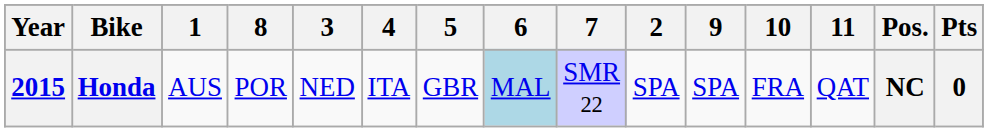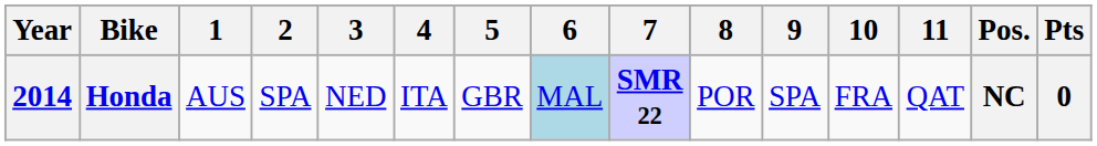 <table class="wikitable" style="text-align:center; font-size:90%">
 <tr>
 <th>Year</th>
 <th>Bike</th>
 <th>1</th>
-<th>8</th>
+<th>2</th>
 <th>3</th>
 <th>4</th>
 <th>5</th>
 <th>6</th>
 <th>7</th>
-<th>2</th>
+<th>8</th>
 <th>9</th>
 <th>10</th>
 <th>11</th>
 <th>Pos.</th>
 <th>Pts</th>
 </tr>
 <tr>
-<th><a href='#'>2015</a></th>
+<th><a href='#'>2014</a></th>
 <th><a href='#'>Honda</a></th>
 <td><a href='#'>AUS</a></td>
-<td><a href='#'>POR</a></td>
+<td><a href='#'>SPA</a></td>
 <td><a href='#'>NED</a></td>
 <td><a href='#'>ITA</a></td>
 <td><a href='#'>GBR</a></td>
 <td style="background: lightblue;"><a href='#'>MAL</a></td>
-<td style="background:#cfcfff;"><a href='#'>SMR</a><br><small>22</small></td>
-<td><a href='#'>SPA</a></td>
+<td style="background:#cfcfff;"><strong><a href='#'>SMR</a><br><small>22</small></strong></td>
+<td><a href='#'>POR</a></td>
 <td><a href='#'>SPA</a></td>
 <td><a href='#'>FRA</a></td>
 <td><a href='#'>QAT</a></td>
 <th>NC</th>
 <th>0</th>
 </tr>
 </table>
